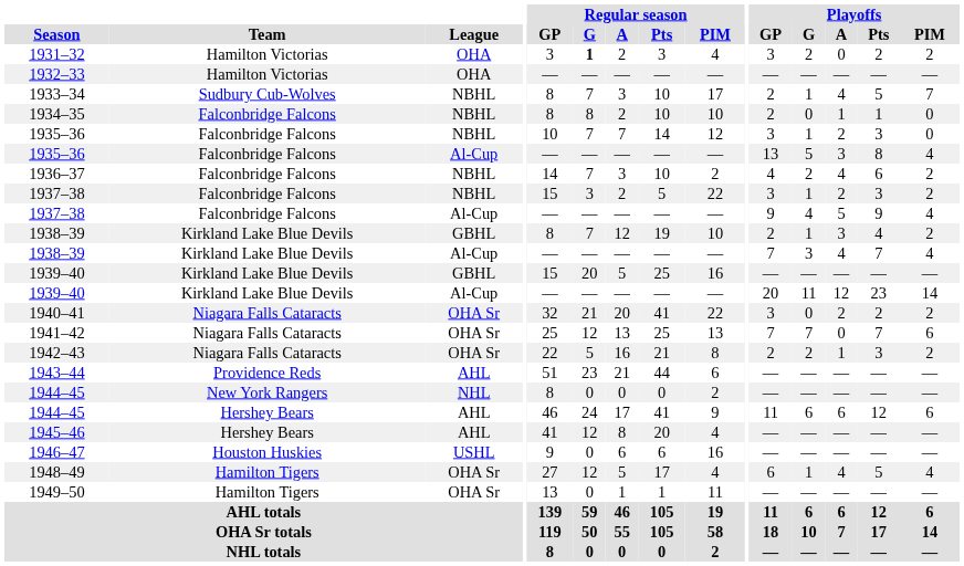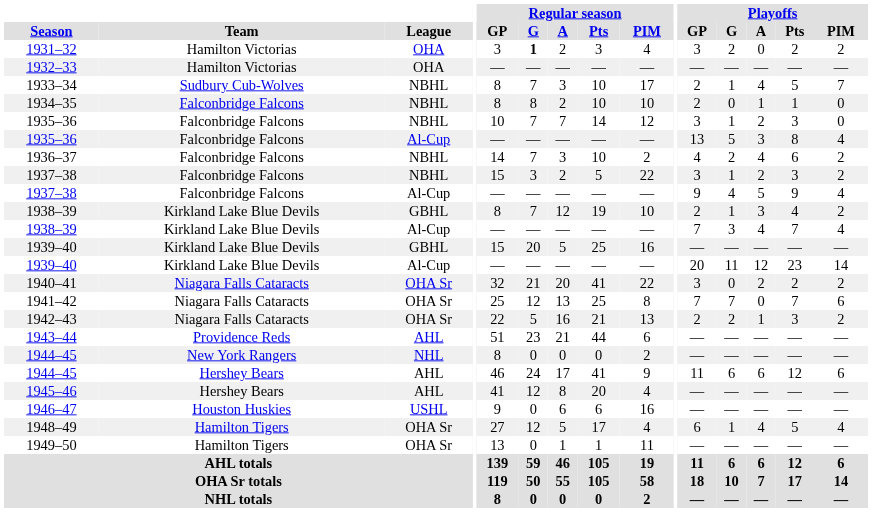 <table border="0" cellpadding="1" cellspacing="0" style="text-align:center; width:60em">
 <tr bgcolor="#e0e0e0">
 <th colspan="3" bgcolor="#ffffff"></th>
 <th rowspan="100" bgcolor="#ffffff"></th>
 <th colspan="5"><a href='#'>Regular season</a></th>
 <th rowspan="100" bgcolor="#ffffff"></th>
 <th colspan="5"><a href='#'>Playoffs</a></th>
 </tr>
 <tr bgcolor="#e0e0e0">
 <th><a href='#'>Season</a></th>
 <th>Team</th>
 <th>League</th>
 <th>GP</th>
 <th><a href='#'>G</a></th>
 <th><a href='#'>A</a></th>
 <th><a href='#'>Pts</a></th>
 <th><a href='#'>PIM</a></th>
 <th>GP</th>
 <th>G</th>
 <th>A</th>
 <th>Pts</th>
 <th>PIM</th>
 </tr>
 <tr>
 <td><a href='#'>1931–32</a></td>
 <td>Hamilton Victorias</td>
 <td><a href='#'>OHA</a></td>
 <td>3</td>
 <td><strong>1</strong></td>
 <td>2</td>
 <td>3</td>
 <td>4</td>
 <td>3</td>
 <td>2</td>
 <td>0</td>
 <td>2</td>
 <td>2</td>
 </tr>
 <tr bgcolor="#f0f0f0">
 <td><a href='#'>1932–33</a></td>
 <td>Hamilton Victorias</td>
 <td>OHA</td>
 <td>—</td>
 <td>—</td>
 <td>—</td>
 <td>—</td>
 <td>—</td>
 <td>—</td>
 <td>—</td>
 <td>—</td>
 <td>—</td>
 <td>—</td>
 </tr>
 <tr>
 <td>1933–34</td>
 <td><a href='#'>Sudbury Cub-Wolves</a></td>
 <td>NBHL</td>
 <td>8</td>
 <td>7</td>
 <td>3</td>
 <td>10</td>
 <td>17</td>
 <td>2</td>
 <td>1</td>
 <td>4</td>
 <td>5</td>
 <td>7</td>
 </tr>
 <tr bgcolor="#f0f0f0">
 <td>1934–35</td>
 <td><a href='#'>Falconbridge Falcons</a></td>
 <td>NBHL</td>
 <td>8</td>
 <td>8</td>
 <td>2</td>
 <td>10</td>
 <td>10</td>
 <td>2</td>
 <td>0</td>
 <td>1</td>
 <td>1</td>
 <td>0</td>
 </tr>
 <tr>
 <td>1935–36</td>
 <td>Falconbridge Falcons</td>
 <td>NBHL</td>
 <td>10</td>
 <td>7</td>
 <td>7</td>
 <td>14</td>
 <td>12</td>
 <td>3</td>
 <td>1</td>
 <td>2</td>
 <td>3</td>
 <td>0</td>
 </tr>
 <tr bgcolor="#f0f0f0">
 <td><a href='#'>1935–36</a></td>
 <td>Falconbridge Falcons</td>
 <td><a href='#'>Al-Cup</a></td>
 <td>—</td>
 <td>—</td>
 <td>—</td>
 <td>—</td>
 <td>—</td>
 <td>13</td>
 <td>5</td>
 <td>3</td>
 <td>8</td>
 <td>4</td>
 </tr>
 <tr>
 <td>1936–37</td>
 <td>Falconbridge Falcons</td>
 <td>NBHL</td>
 <td>14</td>
 <td>7</td>
 <td>3</td>
 <td>10</td>
 <td>2</td>
 <td>4</td>
 <td>2</td>
 <td>4</td>
 <td>6</td>
 <td>2</td>
 </tr>
 <tr bgcolor="#f0f0f0">
 <td>1937–38</td>
 <td>Falconbridge Falcons</td>
 <td>NBHL</td>
 <td>15</td>
 <td>3</td>
 <td>2</td>
 <td>5</td>
 <td>22</td>
 <td>3</td>
 <td>1</td>
 <td>2</td>
 <td>3</td>
 <td>2</td>
 </tr>
 <tr>
 <td><a href='#'>1937–38</a></td>
 <td>Falconbridge Falcons</td>
 <td>Al-Cup</td>
 <td>—</td>
 <td>—</td>
 <td>—</td>
 <td>—</td>
 <td>—</td>
 <td>9</td>
 <td>4</td>
 <td>5</td>
 <td>9</td>
 <td>4</td>
 </tr>
 <tr bgcolor="#f0f0f0">
 <td>1938–39</td>
 <td>Kirkland Lake Blue Devils</td>
 <td>GBHL</td>
 <td>8</td>
 <td>7</td>
 <td>12</td>
 <td>19</td>
 <td>10</td>
 <td>2</td>
 <td>1</td>
 <td>3</td>
 <td>4</td>
 <td>2</td>
 </tr>
 <tr>
 <td><a href='#'>1938–39</a></td>
 <td>Kirkland Lake Blue Devils</td>
 <td>Al-Cup</td>
 <td>—</td>
 <td>—</td>
 <td>—</td>
 <td>—</td>
 <td>—</td>
 <td>7</td>
 <td>3</td>
 <td>4</td>
 <td>7</td>
 <td>4</td>
 </tr>
 <tr bgcolor="#f0f0f0">
 <td>1939–40</td>
 <td>Kirkland Lake Blue Devils</td>
 <td>GBHL</td>
 <td>15</td>
 <td>20</td>
 <td>5</td>
 <td>25</td>
 <td>16</td>
 <td>—</td>
 <td>—</td>
 <td>—</td>
 <td>—</td>
 <td>—</td>
 </tr>
 <tr>
 <td><a href='#'>1939–40</a></td>
 <td>Kirkland Lake Blue Devils</td>
 <td>Al-Cup</td>
 <td>—</td>
 <td>—</td>
 <td>—</td>
 <td>—</td>
 <td>—</td>
 <td>20</td>
 <td>11</td>
 <td>12</td>
 <td>23</td>
 <td>14</td>
 </tr>
 <tr bgcolor="#f0f0f0">
 <td>1940–41</td>
 <td><a href='#'>Niagara Falls Cataracts</a></td>
 <td><a href='#'>OHA Sr</a></td>
 <td>32</td>
 <td>21</td>
 <td>20</td>
 <td>41</td>
 <td>22</td>
 <td>3</td>
 <td>0</td>
 <td>2</td>
 <td>2</td>
 <td>2</td>
 </tr>
 <tr>
 <td>1941–42</td>
 <td>Niagara Falls Cataracts</td>
 <td>OHA Sr</td>
 <td>25</td>
 <td>12</td>
 <td>13</td>
 <td>25</td>
-<td>13</td>
+<td>8</td>
 <td>7</td>
 <td>7</td>
 <td>0</td>
 <td>7</td>
 <td>6</td>
 </tr>
 <tr bgcolor="#f0f0f0">
 <td>1942–43</td>
 <td>Niagara Falls Cataracts</td>
 <td>OHA Sr</td>
 <td>22</td>
 <td>5</td>
 <td>16</td>
 <td>21</td>
-<td>8</td>
+<td>13</td>
 <td>2</td>
 <td>2</td>
 <td>1</td>
 <td>3</td>
 <td>2</td>
 </tr>
 <tr>
 <td><a href='#'>1943–44</a></td>
 <td><a href='#'>Providence Reds</a></td>
 <td><a href='#'>AHL</a></td>
 <td>51</td>
 <td>23</td>
 <td>21</td>
 <td>44</td>
 <td>6</td>
 <td>—</td>
 <td>—</td>
 <td>—</td>
 <td>—</td>
 <td>—</td>
 </tr>
 <tr bgcolor="#f0f0f0">
 <td><a href='#'>1944–45</a></td>
 <td><a href='#'>New York Rangers</a></td>
 <td><a href='#'>NHL</a></td>
 <td>8</td>
 <td>0</td>
 <td>0</td>
 <td>0</td>
 <td>2</td>
 <td>—</td>
 <td>—</td>
 <td>—</td>
 <td>—</td>
 <td>—</td>
 </tr>
 <tr>
 <td><a href='#'>1944–45</a></td>
 <td><a href='#'>Hershey Bears</a></td>
 <td>AHL</td>
 <td>46</td>
 <td>24</td>
 <td>17</td>
 <td>41</td>
 <td>9</td>
 <td>11</td>
 <td>6</td>
 <td>6</td>
 <td>12</td>
 <td>6</td>
 </tr>
 <tr bgcolor="#f0f0f0">
 <td><a href='#'>1945–46</a></td>
 <td>Hershey Bears</td>
 <td>AHL</td>
 <td>41</td>
 <td>12</td>
 <td>8</td>
 <td>20</td>
 <td>4</td>
 <td>—</td>
 <td>—</td>
 <td>—</td>
 <td>—</td>
 <td>—</td>
 </tr>
 <tr>
 <td><a href='#'>1946–47</a></td>
 <td><a href='#'>Houston Huskies</a></td>
 <td><a href='#'>USHL</a></td>
 <td>9</td>
 <td>0</td>
 <td>6</td>
 <td>6</td>
 <td>16</td>
 <td>—</td>
 <td>—</td>
 <td>—</td>
 <td>—</td>
 <td>—</td>
 </tr>
 <tr bgcolor="#f0f0f0">
 <td>1948–49</td>
 <td><a href='#'>Hamilton Tigers</a></td>
 <td>OHA Sr</td>
 <td>27</td>
 <td>12</td>
 <td>5</td>
 <td>17</td>
 <td>4</td>
 <td>6</td>
 <td>1</td>
 <td>4</td>
 <td>5</td>
 <td>4</td>
 </tr>
 <tr>
 <td>1949–50</td>
 <td>Hamilton Tigers</td>
 <td>OHA Sr</td>
 <td>13</td>
 <td>0</td>
 <td>1</td>
 <td>1</td>
 <td>11</td>
 <td>—</td>
 <td>—</td>
 <td>—</td>
 <td>—</td>
 <td>—</td>
 </tr>
 <tr bgcolor="#e0e0e0">
 <th colspan="3">AHL totals</th>
 <th>139</th>
 <th>59</th>
 <th>46</th>
 <th>105</th>
 <th>19</th>
 <th>11</th>
 <th>6</th>
 <th>6</th>
 <th>12</th>
 <th>6</th>
 </tr>
 <tr bgcolor="#e0e0e0">
 <th colspan="3">OHA Sr totals</th>
 <th>119</th>
 <th>50</th>
 <th>55</th>
 <th>105</th>
 <th>58</th>
 <th>18</th>
 <th>10</th>
 <th>7</th>
 <th>17</th>
 <th>14</th>
 </tr>
 <tr bgcolor="#e0e0e0">
 <th colspan="3">NHL totals</th>
 <th>8</th>
 <th>0</th>
 <th>0</th>
 <th>0</th>
 <th>2</th>
 <th>—</th>
 <th>—</th>
 <th>—</th>
 <th>—</th>
 <th>—</th>
 </tr>
 </table>
